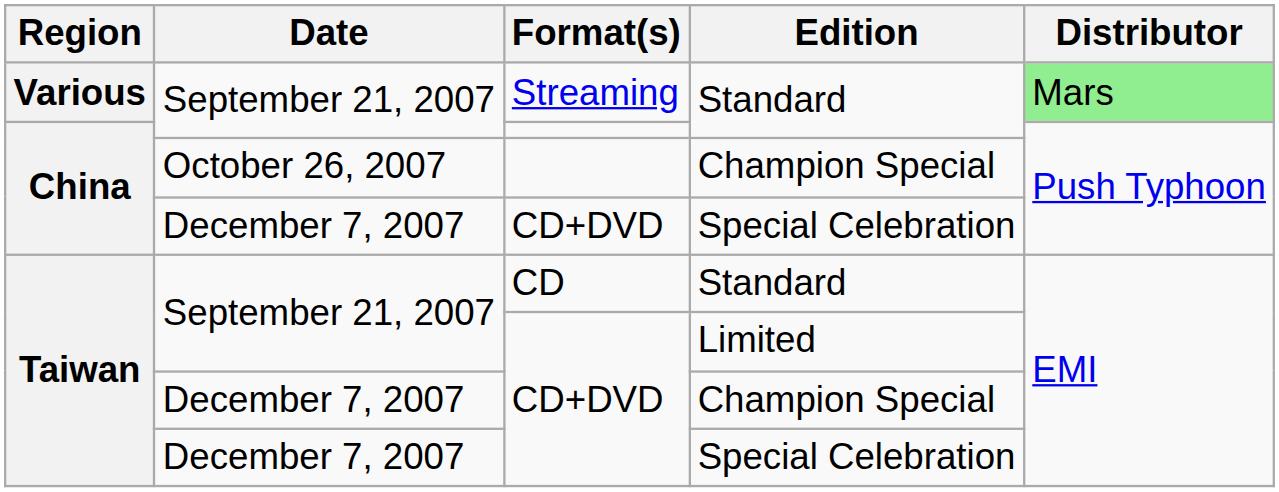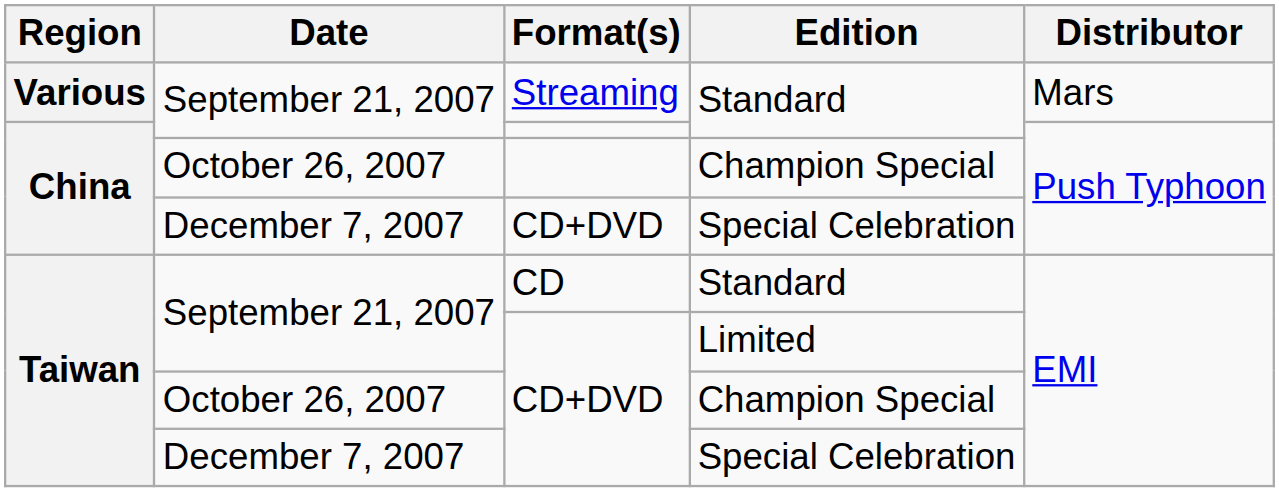 <table class="wikitable plainrowheaders">
 <tr>
 <th>Region</th>
 <th>Date</th>
 <th>Format(s)</th>
 <th>Edition</th>
 <th>Distributor</th>
 </tr>
 <tr>
 <th scope="row">Various</th>
 <td rowspan="2">September 21, 2007</td>
 <td><a href='#'>Streaming</a></td>
 <td rowspan="2">Standard</td>
-<td style="background: lightgreen;">Mars</td>
+<td>Mars</td>
 </tr>
 <tr>
 <th scope="row" rowspan="3">China</th>
 <td></td>
 <td rowspan="3"><a href='#'>Push Typhoon</a></td>
 </tr>
 <tr>
 <td>October 26, 2007</td>
 <td></td>
 <td>Champion Special</td>
 </tr>
 <tr>
 <td>December 7, 2007</td>
 <td>CD+DVD</td>
 <td>Special Celebration</td>
 </tr>
 <tr>
 <th scope="row" rowspan="4">Taiwan</th>
 <td rowspan="2">September 21, 2007</td>
 <td>CD</td>
 <td>Standard</td>
 <td rowspan="4"><a href='#'>EMI</a></td>
 </tr>
 <tr>
 <td rowspan="3">CD+DVD</td>
 <td>Limited</td>
 </tr>
 <tr>
-<td>December 7, 2007</td>
+<td>October 26, 2007</td>
 <td>Champion Special</td>
 </tr>
 <tr>
 <td>December 7, 2007</td>
 <td>Special Celebration</td>
 </tr>
 </table>
